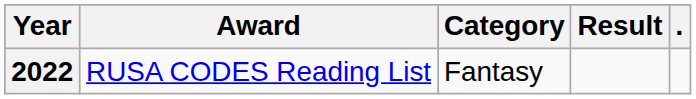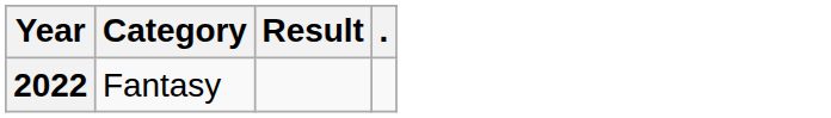 <table class="wikitable sortable">
 <tr>
 <th>Year</th>
-<th>Award</th>
 <th>Category</th>
 <th>Result</th>
 <th>.</th>
 </tr>
 <tr>
 <th>2022</th>
-<td><a href='#'>RUSA CODES Reading List</a></td>
 <td>Fantasy</td>
 <td></td>
 <td></td>
 </tr>
 </table>
